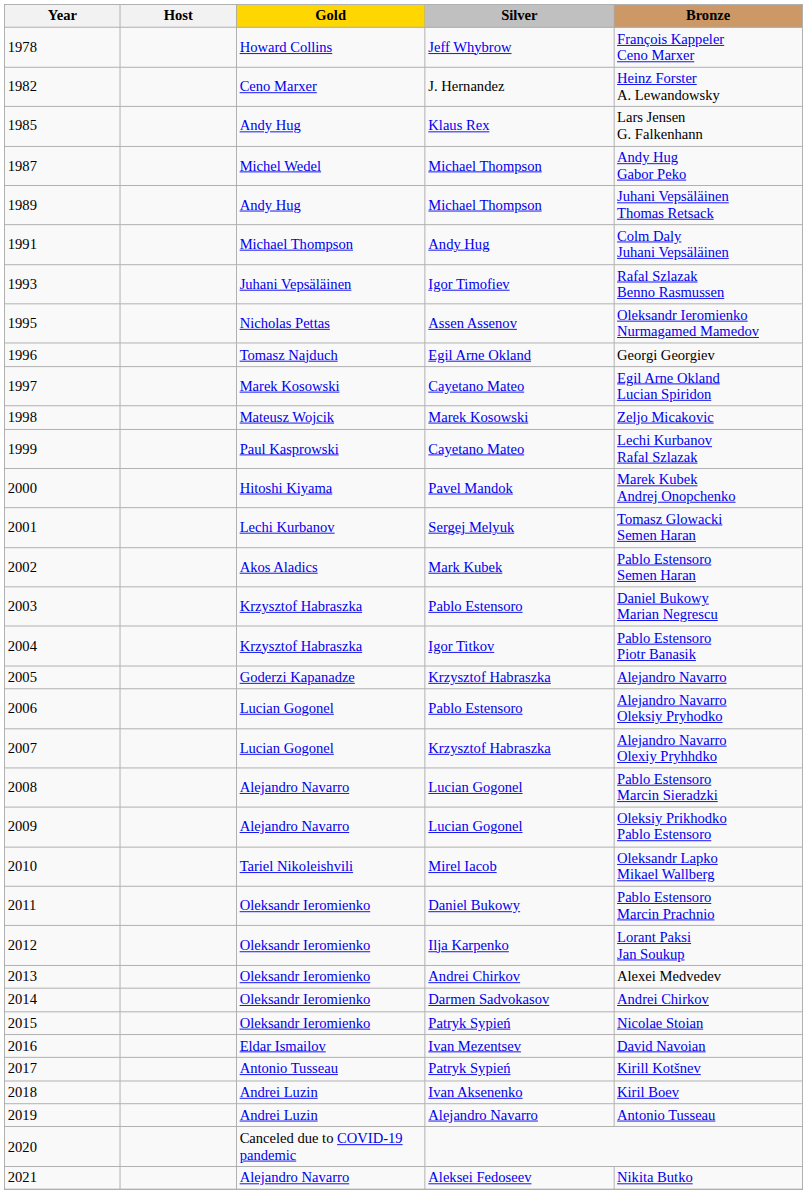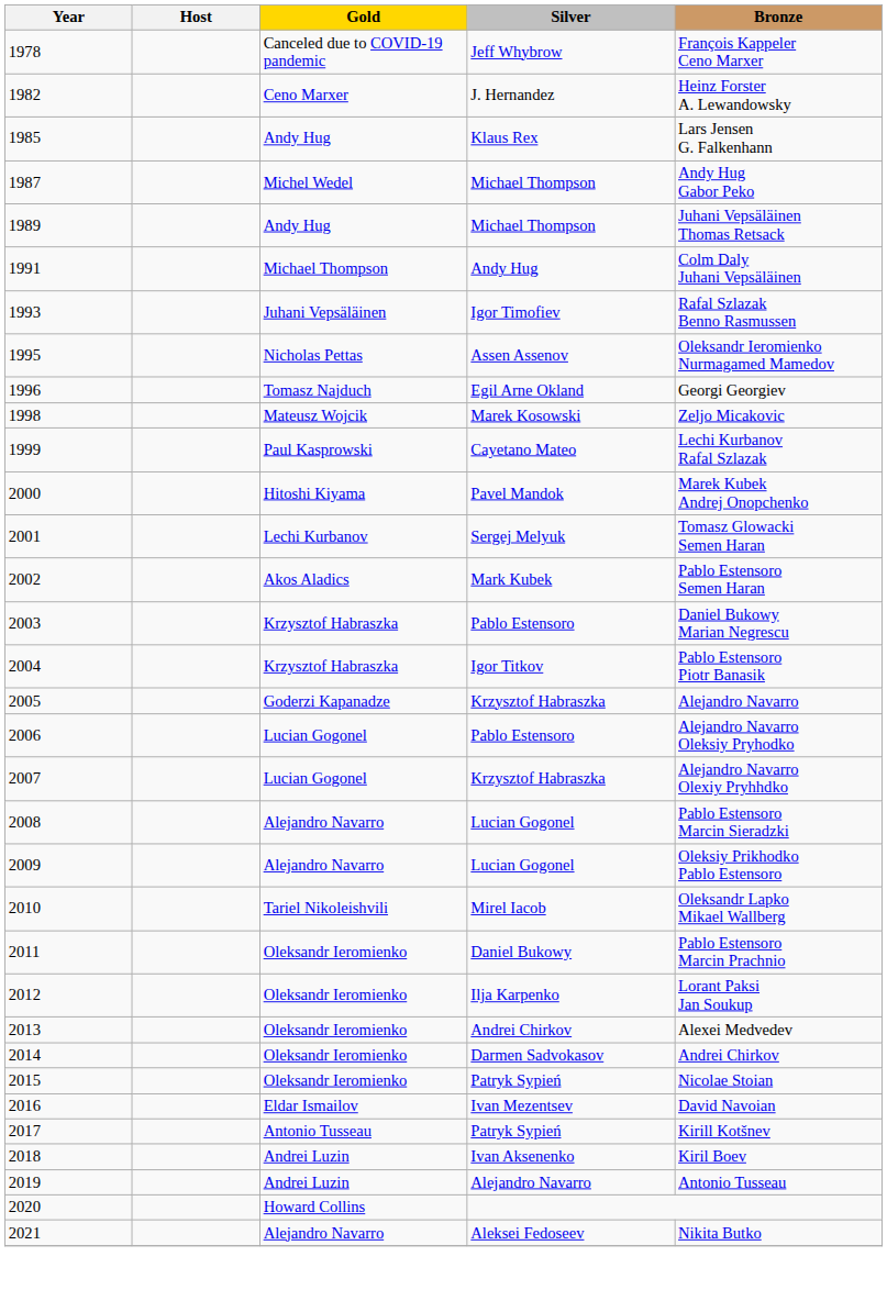 <table class="wikitable">
 <tr align=center>
 <th width="120">Year</th>
 <th width="120">Host</th>
 <td width="200" bgcolor="gold"><strong>Gold</strong></td>
 <td width="200" bgcolor="silver"><strong>Silver</strong></td>
 <td width="200" bgcolor="CC9966"><strong>Bronze</strong></td>
 </tr>
 <tr>
 <td>1978</td>
 <td></td>
-<td> <a href='#'>Howard Collins</a></td>
+<td>Canceled due to <a href='#'>COVID-19 pandemic</a></td>
 <td> <a href='#'>Jeff Whybrow</a></td>
 <td> <a href='#'>François Kappeler</a><br> <a href='#'>Ceno Marxer</a></td>
 </tr>
 <tr>
 <td>1982</td>
 <td></td>
 <td> <a href='#'>Ceno Marxer</a></td>
 <td> J. Hernandez</td>
 <td> <a href='#'>Heinz Forster</a><br> A. Lewandowsky</td>
 </tr>
 <tr>
 <td>1985</td>
 <td></td>
 <td> <a href='#'>Andy Hug</a></td>
 <td> <a href='#'>Klaus Rex</a></td>
 <td> Lars Jensen<br> G. Falkenhann</td>
 </tr>
 <tr>
 <td>1987</td>
 <td></td>
 <td><a href='#'>Michel Wedel</a></td>
 <td> <a href='#'>Michael Thompson</a></td>
 <td> <a href='#'>Andy Hug</a><br> <a href='#'>Gabor Peko</a></td>
 </tr>
 <tr>
 <td>1989</td>
 <td></td>
 <td> <a href='#'>Andy Hug</a></td>
 <td> <a href='#'>Michael Thompson</a></td>
 <td> <a href='#'>Juhani Vepsäläinen</a><br> <a href='#'>Thomas Retsack</a></td>
 </tr>
 <tr>
 <td>1991</td>
 <td></td>
 <td> <a href='#'>Michael Thompson</a></td>
 <td> <a href='#'>Andy Hug</a></td>
 <td> <a href='#'>Colm Daly</a><br> <a href='#'>Juhani Vepsäläinen</a></td>
 </tr>
 <tr>
 <td>1993</td>
 <td></td>
 <td> <a href='#'>Juhani Vepsäläinen</a></td>
 <td> <a href='#'>Igor Timofiev</a></td>
 <td><a href='#'>Rafal Szlazak</a><br> <a href='#'>Benno Rasmussen</a></td>
 </tr>
 <tr>
 <td>1995</td>
 <td></td>
 <td> <a href='#'>Nicholas Pettas</a></td>
 <td> <a href='#'>Assen Assenov</a></td>
 <td><a href='#'>Oleksandr Ieromienko</a><br> <a href='#'>Nurmagamed Mamedov</a></td>
 </tr>
 <tr>
 <td>1996</td>
 <td></td>
 <td><a href='#'>Tomasz Najduch</a></td>
 <td> <a href='#'>Egil Arne Okland</a></td>
 <td> Georgi Georgiev</td>
-</tr>
-<tr>
-<td>1997</td>
-<td></td>
-<td><a href='#'>Marek Kosowski</a></td>
-<td> <a href='#'>Cayetano Mateo</a></td>
-<td> <a href='#'>Egil Arne Okland</a><br><a href='#'>Lucian Spiridon</a></td>
 </tr>
 <tr>
 <td>1998</td>
 <td></td>
 <td><a href='#'>Mateusz Wojcik</a></td>
 <td><a href='#'>Marek Kosowski</a></td>
 <td><a href='#'>Zeljo Micakovic</a></td>
 </tr>
 <tr>
 <td>1999</td>
 <td></td>
 <td><a href='#'>Paul Kasprowski</a></td>
 <td> <a href='#'>Cayetano Mateo</a></td>
 <td> <a href='#'>Lechi Kurbanov</a><br><a href='#'>Rafal Szlazak</a></td>
 </tr>
 <tr>
 <td>2000</td>
 <td></td>
 <td><a href='#'>Hitoshi Kiyama</a></td>
 <td><a href='#'>Pavel Mandok</a></td>
 <td><a href='#'>Marek Kubek</a><br><a href='#'>Andrej Onopchenko</a></td>
 </tr>
 <tr>
 <td>2001</td>
 <td></td>
 <td> <a href='#'>Lechi Kurbanov</a></td>
 <td> <a href='#'>Sergej Melyuk</a></td>
 <td><a href='#'>Tomasz Glowacki</a><br><a href='#'>Semen Haran</a></td>
 </tr>
 <tr>
 <td>2002</td>
 <td></td>
 <td> <a href='#'>Akos Aladics</a></td>
 <td><a href='#'>Mark Kubek</a></td>
 <td> <a href='#'>Pablo Estensoro</a><br><a href='#'>Semen Haran</a></td>
 </tr>
 <tr>
 <td>2003</td>
 <td></td>
 <td><a href='#'>Krzysztof Habraszka</a></td>
 <td> <a href='#'>Pablo Estensoro</a></td>
 <td><a href='#'>Daniel Bukowy</a><br><a href='#'>Marian Negrescu</a></td>
 </tr>
 <tr>
 <td>2004</td>
 <td></td>
 <td><a href='#'>Krzysztof Habraszka</a></td>
 <td> <a href='#'>Igor Titkov</a></td>
 <td> <a href='#'>Pablo Estensoro</a><br><a href='#'>Piotr Banasik</a></td>
 </tr>
 <tr>
 <td>2005</td>
 <td></td>
 <td> <a href='#'>Goderzi Kapanadze</a></td>
 <td><a href='#'>Krzysztof Habraszka</a></td>
 <td> <a href='#'>Alejandro Navarro</a></td>
 </tr>
 <tr>
 <td>2006</td>
 <td></td>
 <td><a href='#'>Lucian Gogonel</a></td>
 <td> <a href='#'>Pablo Estensoro</a></td>
 <td> <a href='#'>Alejandro Navarro</a><br><a href='#'>Oleksiy Pryhodko</a></td>
 </tr>
 <tr>
 <td>2007</td>
 <td></td>
 <td><a href='#'>Lucian Gogonel</a></td>
 <td><a href='#'>Krzysztof Habraszka</a></td>
 <td> <a href='#'>Alejandro Navarro</a><br><a href='#'>Olexiy Pryhhdko</a></td>
 </tr>
 <tr>
 <td>2008</td>
 <td></td>
 <td> <a href='#'>Alejandro Navarro</a></td>
 <td><a href='#'>Lucian Gogonel</a></td>
 <td> <a href='#'>Pablo Estensoro</a><br><a href='#'>Marcin Sieradzki</a></td>
 </tr>
 <tr>
 <td>2009</td>
 <td></td>
 <td> <a href='#'>Alejandro Navarro</a></td>
 <td><a href='#'>Lucian Gogonel</a></td>
 <td><a href='#'>Oleksiy Prikhodko</a><br> <a href='#'>Pablo Estensoro</a></td>
 </tr>
 <tr>
 <td>2010</td>
 <td></td>
 <td> <a href='#'>Tariel Nikoleishvili</a></td>
 <td><a href='#'>Mirel Iacob</a></td>
 <td><a href='#'>Oleksandr Lapko</a><br> <a href='#'>Mikael Wallberg</a></td>
 </tr>
 <tr>
 <td>2011</td>
 <td></td>
 <td><a href='#'>Oleksandr Ieromienko</a></td>
 <td><a href='#'>Daniel Bukowy</a></td>
 <td> <a href='#'>Pablo Estensoro</a><br><a href='#'>Marcin Prachnio</a></td>
 </tr>
 <tr>
 <td>2012</td>
 <td></td>
 <td><a href='#'>Oleksandr Ieromienko</a></td>
 <td> <a href='#'>Ilja Karpenko</a></td>
 <td> <a href='#'>Lorant Paksi</a><br> <a href='#'>Jan Soukup</a></td>
 </tr>
 <tr>
 <td>2013</td>
 <td></td>
 <td><a href='#'>Oleksandr Ieromienko</a></td>
 <td> <a href='#'>Andrei Chirkov</a></td>
 <td> Alexei Medvedev</td>
 </tr>
 <tr>
 <td>2014</td>
 <td></td>
 <td><a href='#'>Oleksandr Ieromienko</a></td>
 <td> <a href='#'>Darmen Sadvokasov</a></td>
 <td> <a href='#'>Andrei Chirkov</a></td>
 </tr>
 <tr>
 <td>2015</td>
 <td></td>
 <td><a href='#'>Oleksandr Ieromienko</a></td>
 <td><a href='#'>Patryk Sypień</a></td>
 <td><a href='#'>Nicolae Stoian</a></td>
 </tr>
 <tr>
 <td>2016</td>
 <td></td>
 <td><a href='#'>Eldar Ismailov</a></td>
 <td> <a href='#'>Ivan Mezentsev</a></td>
 <td> <a href='#'>David Navoian</a></td>
 </tr>
 <tr>
 <td>2017</td>
 <td></td>
 <td> <a href='#'>Antonio Tusseau</a></td>
 <td><a href='#'>Patryk Sypień</a></td>
 <td> <a href='#'>Kirill Kotšnev</a></td>
 </tr>
 <tr>
 <td>2018</td>
 <td></td>
 <td> <a href='#'>Andrei Luzin</a></td>
 <td> <a href='#'>Ivan Aksenenko</a></td>
 <td> <a href='#'>Kiril Boev</a></td>
 </tr>
 <tr>
 <td>2019</td>
 <td></td>
 <td> <a href='#'>Andrei Luzin</a></td>
 <td> <a href='#'>Alejandro Navarro</a></td>
 <td> <a href='#'>Antonio Tusseau</a></td>
 </tr>
 <tr>
 <td>2020</td>
 <td></td>
-<td>Canceled due to <a href='#'>COVID-19 pandemic</a></td>
+<td> <a href='#'>Howard Collins</a></td>
 </tr>
 <tr>
 <td>2021</td>
 <td></td>
 <td> <a href='#'>Alejandro Navarro</a></td>
 <td> <a href='#'>Aleksei Fedoseev</a></td>
 <td> <a href='#'>Nikita Butko</a></td>
 </tr>
 <tr>
 </tr>
 </table>
